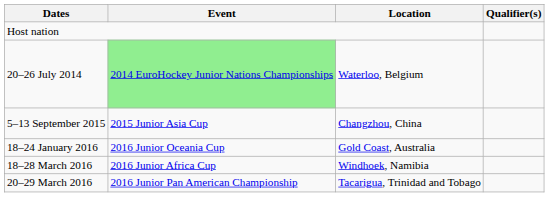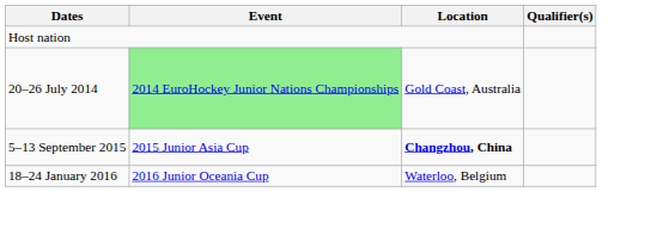 <table class=wikitable>
 <tr>
 <th>Dates</th>
 <th>Event</th>
 <th>Location</th>
 <th>Qualifier(s)</th>
 </tr>
 <tr>
 <td colspan=3>Host nation</td>
 <td></td>
 </tr>
 <tr>
 <td>20–26 July 2014</td>
 <td style="background: lightgreen;"><a href='#'>2014 EuroHockey Junior Nations Championships</a></td>
-<td><a href='#'>Waterloo</a>, Belgium</td>
+<td><a href='#'>Gold Coast</a>, Australia</td>
 <td><br><br><br><br><br></td>
 </tr>
 <tr>
 <td>5–13 September 2015</td>
 <td><a href='#'>2015 Junior Asia Cup</a></td>
-<td><a href='#'>Changzhou</a>, China</td>
+<td><strong><a href='#'>Changzhou</a>, China</strong></td>
 <td><br><br></td>
 </tr>
 <tr>
 <td>18–24 January 2016</td>
 <td><a href='#'>2016 Junior Oceania Cup</a></td>
-<td><a href='#'>Gold Coast</a>, Australia</td>
-<td><br></td>
-</tr>
-<tr>
-<td>18–28 March 2016</td>
-<td><a href='#'>2016 Junior Africa Cup</a></td>
-<td><a href='#'>Windhoek</a>, Namibia</td>
-<td><br></td>
-</tr>
-<tr>
-<td>20–29 March 2016</td>
-<td><a href='#'>2016 Junior Pan American Championship</a></td>
-<td><a href='#'>Tacarigua</a>, Trinidad and Tobago</td>
+<td><a href='#'>Waterloo</a>, Belgium</td>
 <td><br></td>
 </tr>
 </table>
